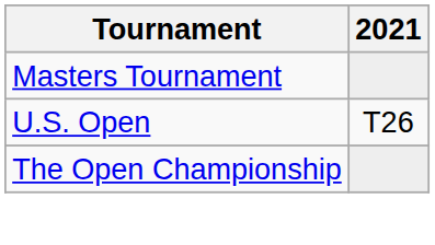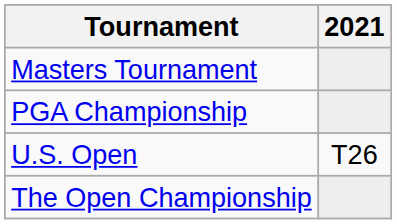 <table class="wikitable" style="font-size:95%;text-align:center;">
 <tr>
 <th>Tournament</th>
 <th>2021</th>
 </tr>
 <tr>
 <td align=left><a href='#'>Masters Tournament</a></td>
+<td style="background:#eeeeee;"></td>
+</tr>
+<tr>
+<td align=left><a href='#'>PGA Championship</a></td>
 <td style="background:#eeeeee;"></td>
 </tr>
 <tr>
 <td align=left><a href='#'>U.S. Open</a></td>
 <td>T26</td>
 </tr>
 <tr>
 <td align=left><a href='#'>The Open Championship</a></td>
 <td style="background:#eeeeee;"></td>
 </tr>
 </table>
